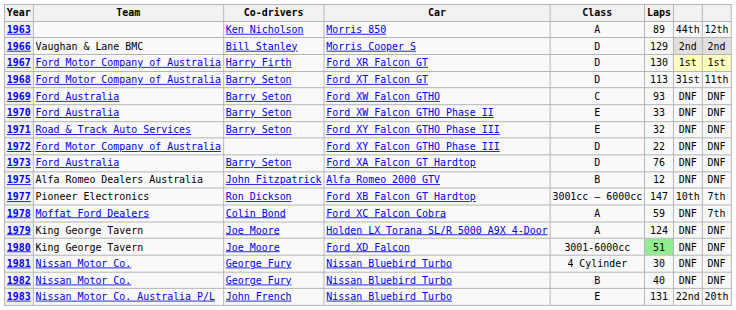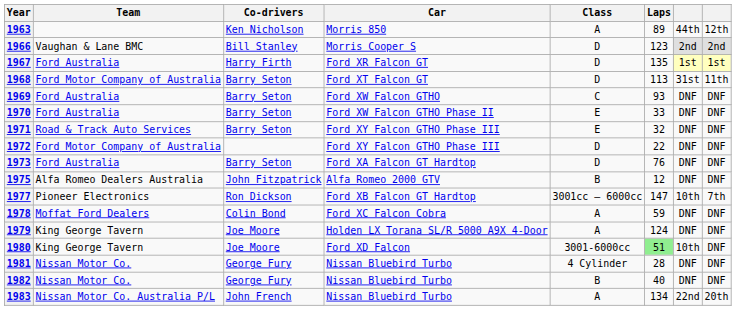 <table class="wikitable" style="text-align:center; font-size:90%">
 <tr>
 <th>Year</th>
 <th>Team</th>
 <th>Co-drivers</th>
 <th>Car</th>
 <th>Class</th>
 <th>Laps</th>
 <th></th>
 <th></th>
 </tr>
 <tr>
 <th><a href='#'>1963</a></th>
 <td align="left"></td>
 <td align="left"> <a href='#'>Ken Nicholson</a></td>
 <td align="left"><a href='#'>Morris 850</a></td>
 <td>A</td>
 <td>89</td>
 <td>44th</td>
 <td>12th</td>
 </tr>
 <tr>
 <th><a href='#'>1966</a></th>
 <td align="left"> Vaughan & Lane BMC</td>
 <td align="left"> <a href='#'>Bill Stanley</a></td>
 <td align="left"><a href='#'>Morris Cooper S</a></td>
 <td>D</td>
-<td>129</td>
+<td>123</td>
 <td style="background:#dfdfdf;">2nd</td>
 <td style="background:#dfdfdf;">2nd</td>
 </tr>
 <tr>
 <th><a href='#'>1967</a></th>
-<td align="left"> <a href='#'>Ford Motor Company of Australia</a></td>
+<td align="left"> <a href='#'>Ford Australia</a></td>
 <td align="left"> <a href='#'>Harry Firth</a></td>
 <td align="left"><a href='#'>Ford XR Falcon GT</a></td>
 <td>D</td>
-<td>130</td>
+<td>135</td>
 <td style="background:#ffffbf;">1st</td>
 <td style="background:#ffffbf;">1st</td>
 </tr>
 <tr>
 <th><a href='#'>1968</a></th>
 <td align="left"> <a href='#'>Ford Motor Company of Australia</a></td>
 <td align="left"> <a href='#'>Barry Seton</a></td>
 <td align="left"><a href='#'>Ford XT Falcon GT</a></td>
 <td>D</td>
 <td>113</td>
 <td>31st</td>
 <td>11th</td>
 </tr>
 <tr>
 <th><a href='#'>1969</a></th>
 <td align="left"> <a href='#'>Ford Australia</a></td>
 <td align="left"> <a href='#'>Barry Seton</a></td>
 <td align="left"><a href='#'>Ford XW Falcon GTHO</a></td>
 <td>C</td>
 <td>93</td>
 <td>DNF</td>
 <td>DNF</td>
 </tr>
 <tr>
 <th><a href='#'>1970</a></th>
 <td align="left"> <a href='#'>Ford Australia</a></td>
 <td align="left"> <a href='#'>Barry Seton</a></td>
 <td align="left"><a href='#'>Ford XW Falcon GTHO Phase II</a></td>
 <td>E</td>
 <td>33</td>
 <td>DNF</td>
 <td>DNF</td>
 </tr>
 <tr>
 <th><a href='#'>1971</a></th>
 <td align="left"> <a href='#'>Road & Track Auto Services</a></td>
 <td align="left"> <a href='#'>Barry Seton</a></td>
 <td align="left"><a href='#'>Ford XY Falcon GTHO Phase III</a></td>
 <td>E</td>
 <td>32</td>
 <td>DNF</td>
 <td>DNF</td>
 </tr>
 <tr>
 <th><a href='#'>1972</a></th>
 <td align="left"> <a href='#'>Ford Motor Company of Australia</a></td>
 <td align="left"></td>
 <td align="left"><a href='#'>Ford XY Falcon GTHO Phase III</a></td>
 <td>D</td>
 <td>22</td>
 <td>DNF</td>
 <td>DNF</td>
 </tr>
 <tr>
 <th><a href='#'>1973</a></th>
 <td align="left"> <a href='#'>Ford Australia</a></td>
 <td align="left"> <a href='#'>Barry Seton</a></td>
 <td align="left"><a href='#'>Ford XA Falcon GT Hardtop</a></td>
 <td>D</td>
 <td>76</td>
 <td>DNF</td>
 <td>DNF</td>
 </tr>
 <tr>
 <th><a href='#'>1975</a></th>
 <td align="left"> Alfa Romeo Dealers Australia</td>
 <td align="left"> <a href='#'>John Fitzpatrick</a></td>
 <td align="left"><a href='#'>Alfa Romeo 2000 GTV</a></td>
 <td>B</td>
 <td>12</td>
 <td>DNF</td>
 <td>DNF</td>
 </tr>
 <tr>
 <th><a href='#'>1977</a></th>
 <td align="left"> Pioneer Electronics</td>
 <td align="left"> <a href='#'>Ron Dickson</a></td>
 <td align="left"><a href='#'>Ford XB Falcon GT Hardtop</a></td>
 <td>3001cc – 6000cc</td>
 <td>147</td>
 <td>10th</td>
 <td>7th</td>
 </tr>
 <tr>
 <th><a href='#'>1978</a></th>
 <td align="left"> <a href='#'>Moffat Ford Dealers</a></td>
 <td align="left"> <a href='#'>Colin Bond</a></td>
 <td align="left"><a href='#'>Ford XC Falcon Cobra</a></td>
 <td>A</td>
 <td>59</td>
 <td>DNF</td>
-<td>7th</td>
+<td>DNF</td>
 </tr>
 <tr>
 <th><a href='#'>1979</a></th>
 <td align="left"> King George Tavern</td>
 <td align="left"> <a href='#'>Joe Moore</a></td>
 <td align="left"><a href='#'>Holden LX Torana SL/R 5000 A9X 4-Door</a></td>
 <td>A</td>
 <td>124</td>
 <td>DNF</td>
 <td>DNF</td>
 </tr>
 <tr>
 <th><a href='#'>1980</a></th>
 <td align="left"> King George Tavern</td>
 <td align="left"> <a href='#'>Joe Moore</a></td>
 <td align="left"><a href='#'>Ford XD Falcon</a></td>
 <td>3001-6000cc</td>
 <td style="background: lightgreen;">51</td>
-<td>DNF</td>
+<td>10th</td>
 <td>DNF</td>
 </tr>
 <tr>
 <th><a href='#'>1981</a></th>
 <td align="left"> <a href='#'>Nissan Motor Co.</a></td>
 <td align="left"> <a href='#'>George Fury</a></td>
 <td align="left"><a href='#'>Nissan Bluebird Turbo</a></td>
 <td>4 Cylinder</td>
-<td>30</td>
+<td>28</td>
 <td>DNF</td>
 <td>DNF</td>
 </tr>
 <tr>
 <th><a href='#'>1982</a></th>
 <td align="left"> <a href='#'>Nissan Motor Co.</a></td>
 <td align="left"> <a href='#'>George Fury</a></td>
 <td align="left"><a href='#'>Nissan Bluebird Turbo</a></td>
 <td>B</td>
 <td>40</td>
 <td>DNF</td>
 <td>DNF</td>
 </tr>
 <tr>
 <th><a href='#'>1983</a></th>
 <td align="left"> <a href='#'>Nissan Motor Co. Australia P/L</a></td>
 <td align="left"> <a href='#'>John French</a></td>
 <td align="left"><a href='#'>Nissan Bluebird Turbo</a></td>
-<td>E</td>
-<td>131</td>
+<td>A</td>
+<td>134</td>
 <td>22nd</td>
 <td>20th</td>
 </tr>
 </table>
